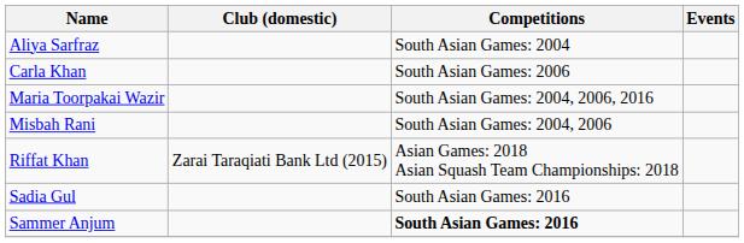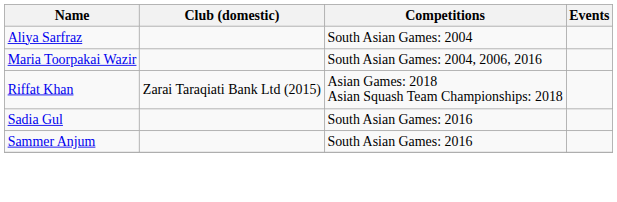 <table class="wikitable sortable">
 <tr>
 <th>Name</th>
 <th>Club (domestic)</th>
 <th>Competitions</th>
 <th>Events</th>
 </tr>
 <tr>
 <td><a href='#'>Aliya Sarfraz</a></td>
 <td></td>
 <td>South Asian Games: 2004</td>
 <td></td>
 </tr>
 <tr>
-<td><a href='#'>Carla Khan</a></td>
-<td></td>
-<td>South Asian Games: 2006</td>
-<td></td>
-</tr>
-<tr>
 <td><a href='#'>Maria Toorpakai Wazir</a></td>
 <td></td>
 <td>South Asian Games: 2004, 2006, 2016</td>
-<td></td>
-</tr>
-<tr>
-<td><a href='#'>Misbah Rani</a></td>
-<td></td>
-<td>South Asian Games: 2004, 2006</td>
 <td></td>
 </tr>
 <tr>
 <td><a href='#'>Riffat Khan</a></td>
 <td>Zarai Taraqiati Bank Ltd (2015)</td>
 <td>Asian Games: 2018 <br>Asian Squash Team Championships: 2018</td>
 <td></td>
 </tr>
 <tr>
 <td><a href='#'>Sadia Gul</a></td>
 <td></td>
 <td>South Asian Games: 2016</td>
 <td></td>
 </tr>
 <tr>
 <td><a href='#'>Sammer Anjum</a></td>
 <td></td>
-<td><strong>South Asian Games: 2016</strong></td>
+<td>South Asian Games: 2016</td>
 <td></td>
 </tr>
 <tr>
 </tr>
 </table>
